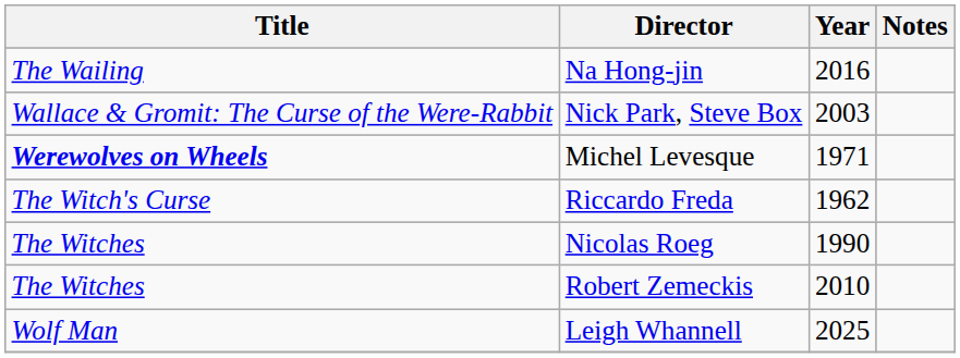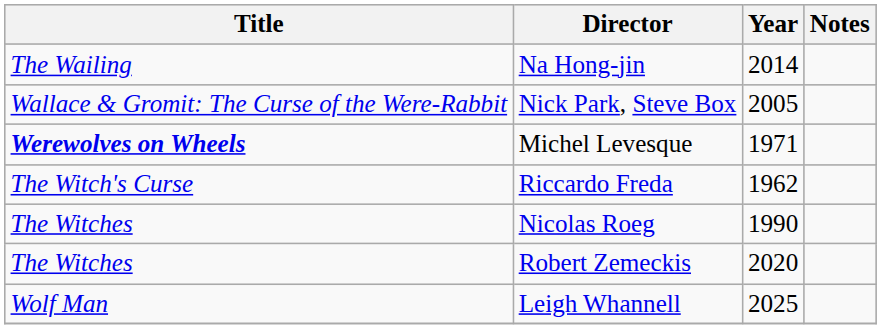 <table class="wikitable">
 <tr>
 <th>Title</th>
 <th>Director</th>
 <th>Year</th>
 <th>Notes</th>
 </tr>
 <tr>
 <td><em><a href='#'>The Wailing</a></em></td>
 <td><a href='#'>Na Hong-jin</a></td>
-<td>2016</td>
+<td>2014</td>
 <td></td>
 </tr>
 <tr>
 <td><em><a href='#'>Wallace & Gromit: The Curse of the Were-Rabbit</a></em></td>
 <td><a href='#'>Nick Park</a>, <a href='#'>Steve Box</a></td>
-<td>2003</td>
+<td>2005</td>
 <td></td>
 </tr>
 <tr>
 <td><strong><em><a href='#'>Werewolves on Wheels</a></em></strong></td>
 <td>Michel Levesque</td>
 <td>1971</td>
 <td></td>
 </tr>
 <tr>
 <td><em><a href='#'>The Witch's Curse</a></em></td>
 <td><a href='#'>Riccardo Freda</a></td>
 <td>1962</td>
 <td></td>
 </tr>
 <tr>
 <td><em><a href='#'>The Witches</a></em></td>
 <td><a href='#'>Nicolas Roeg</a></td>
 <td>1990</td>
 <td></td>
 </tr>
 <tr>
 <td><em><a href='#'>The Witches</a></em></td>
 <td><a href='#'>Robert Zemeckis</a></td>
-<td>2010</td>
+<td>2020</td>
 <td></td>
 </tr>
 <tr>
 <td><em><a href='#'>Wolf Man</a></em></td>
 <td><a href='#'>Leigh Whannell</a></td>
 <td>2025</td>
 <td></td>
 </tr>
 <tr>
 </tr>
 </table>
